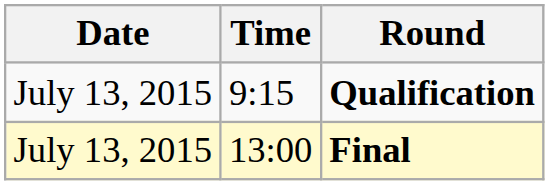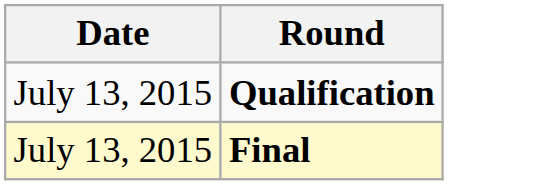 <table class="wikitable">
 <tr>
 <th>Date</th>
-<th>Time</th>
 <th>Round</th>
 </tr>
 <tr>
 <td>July 13, 2015</td>
-<td>9:15</td>
 <td><strong>Qualification</strong></td>
 </tr>
 <tr style=background:lemonchiffon>
 <td>July 13, 2015</td>
-<td>13:00</td>
 <td><strong>Final</strong></td>
 </tr>
 </table>
